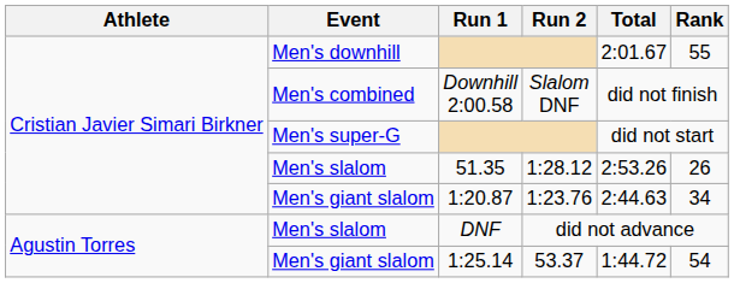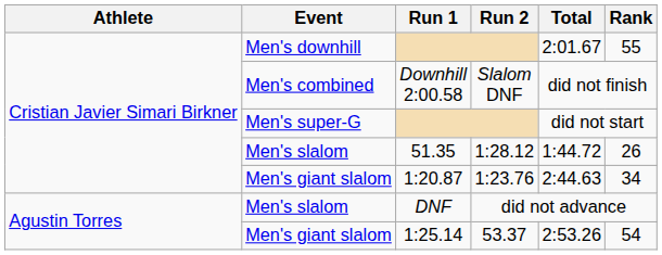 <table class="wikitable">
 <tr>
 <th>Athlete</th>
 <th>Event</th>
 <th>Run 1</th>
 <th>Run 2</th>
 <th>Total</th>
 <th>Rank</th>
 </tr>
 <tr>
 <td rowspan=5><a href='#'>Cristian Javier Simari Birkner</a></td>
 <td><a href='#'>Men's downhill</a></td>
 <td align="center" colspan=2 bgcolor=wheat></td>
 <td align="center">2:01.67</td>
 <td align="center">55</td>
 </tr>
 <tr>
 <td><a href='#'>Men's combined</a></td>
 <td align="center"><em>Downhill</em><br>2:00.58</td>
 <td align="center"><em>Slalom</em><br>DNF</td>
 <td colspan=2 align="center">did not finish</td>
 </tr>
 <tr>
 <td><a href='#'>Men's super-G</a></td>
 <td align="center" colspan=2 bgcolor=wheat></td>
 <td align="center" colspan=2>did not start</td>
 </tr>
 <tr>
 <td><a href='#'>Men's slalom</a></td>
 <td align="center">51.35</td>
 <td align="center">1:28.12</td>
-<td align="center">2:53.26</td>
+<td align="center">1:44.72</td>
 <td align="center">26</td>
 </tr>
 <tr>
 <td><a href='#'>Men's giant slalom</a></td>
 <td align="center">1:20.87</td>
 <td align="center">1:23.76</td>
 <td align="center">2:44.63</td>
 <td align="center">34</td>
 </tr>
 <tr>
 <td rowspan=2><a href='#'>Agustin Torres</a></td>
 <td><a href='#'>Men's slalom</a></td>
 <td align="center"><em>DNF</em></td>
 <td align="center" colspan="3">did not advance</td>
 </tr>
 <tr>
 <td><a href='#'>Men's giant slalom</a></td>
 <td align="center">1:25.14</td>
 <td align="center">53.37</td>
-<td align="center">1:44.72</td>
+<td align="center">2:53.26</td>
 <td align="center">54</td>
 </tr>
 </table>
